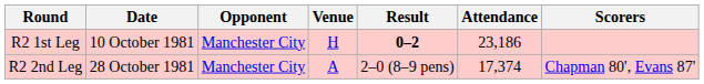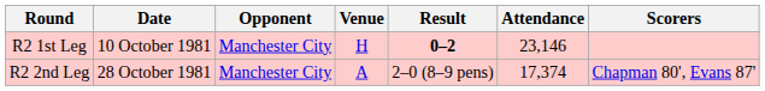 <table class="wikitable" style="font-size:100%; text-align:center">
 <tr>
 <th>Round</th>
 <th>Date</th>
 <th>Opponent</th>
 <th>Venue</th>
 <th>Result</th>
 <th>Attendance</th>
 <th>Scorers</th>
 </tr>
 <tr style="background-color: #FFCCCC;">
 <td>R2 1st Leg</td>
 <td>10 October 1981</td>
 <td><a href='#'>Manchester City</a></td>
 <td><a href='#'>H</a></td>
 <td><strong>0–2</strong></td>
-<td>23,186</td>
+<td>23,146</td>
 <td></td>
 </tr>
 <tr style="background-color: #FFCCCC;">
 <td>R2 2nd Leg</td>
 <td>28 October 1981</td>
 <td><a href='#'>Manchester City</a></td>
 <td><a href='#'>A</a></td>
 <td>2–0 (8–9 pens)</td>
 <td>17,374</td>
 <td><a href='#'>Chapman</a> 80', <a href='#'>Evans</a> 87'</td>
 </tr>
 </table>
